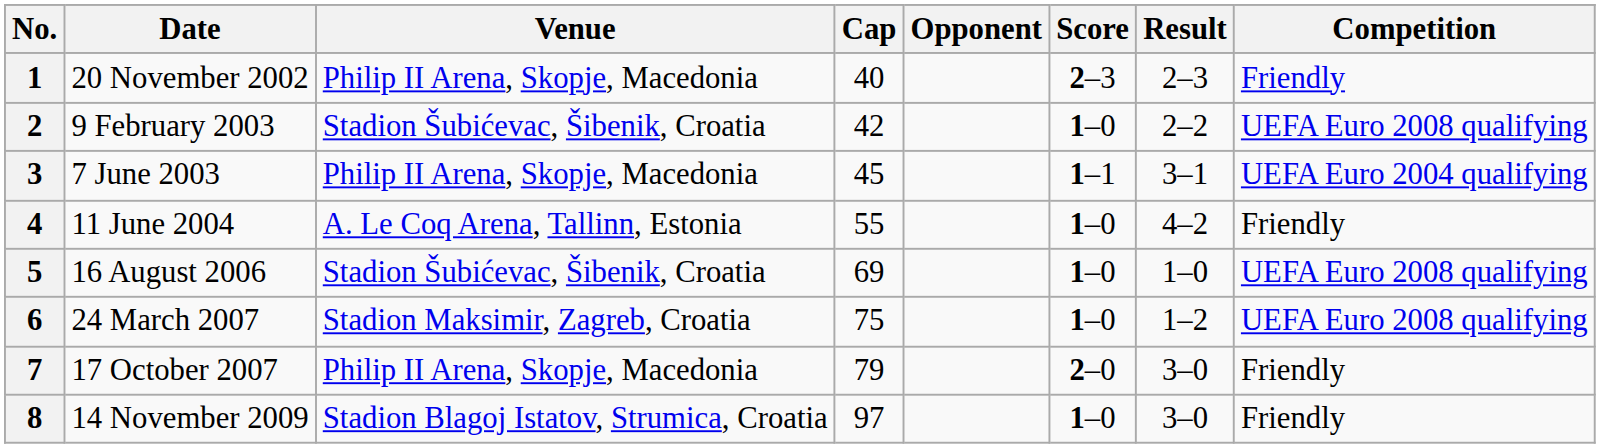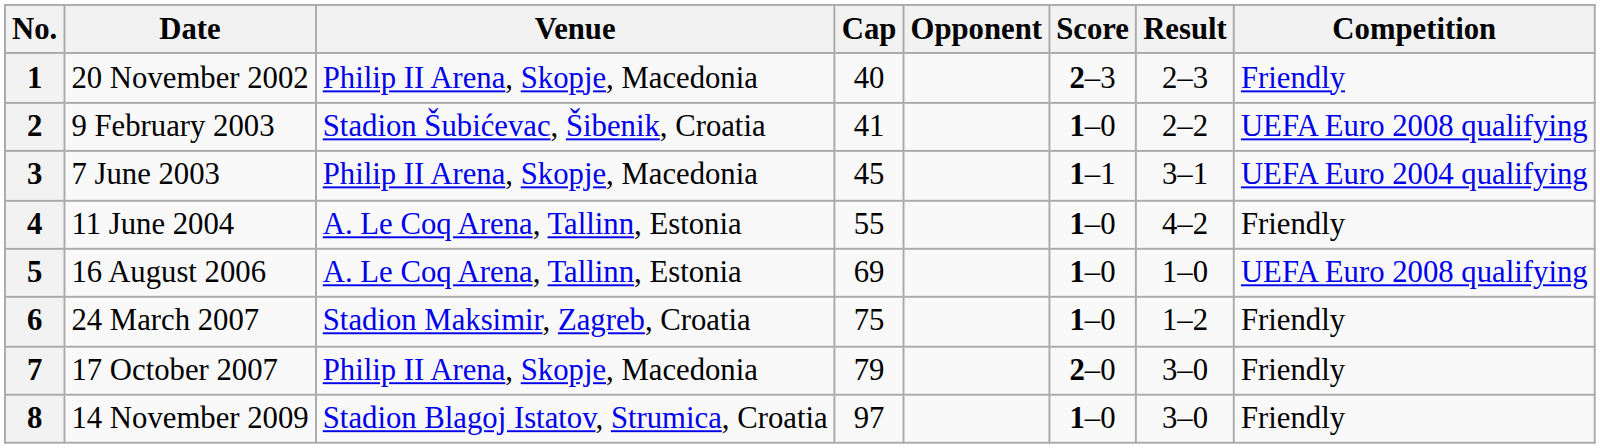 <table class="wikitable sortable plainrowheaders">
 <tr>
 <th scope=col>No.</th>
 <th scope=col data-sort-type=date>Date</th>
 <th scope=col>Venue</th>
 <th scope=col>Cap</th>
 <th scope=col>Opponent</th>
 <th scope=col>Score</th>
 <th scope=col>Result</th>
 <th scope=col>Competition</th>
 </tr>
 <tr>
 <th scope=row>1</th>
 <td>20 November 2002</td>
 <td><a href='#'>Philip II Arena</a>, <a href='#'>Skopje</a>, Macedonia</td>
 <td align=center>40</td>
 <td></td>
 <td align=center><strong>2</strong>–3</td>
 <td align=center>2–3</td>
 <td><a href='#'>Friendly</a></td>
 </tr>
 <tr>
 <th scope=row>2</th>
 <td>9 February 2003</td>
 <td><a href='#'>Stadion Šubićevac</a>, <a href='#'>Šibenik</a>, Croatia</td>
-<td align=center>42</td>
+<td align=center>41</td>
 <td></td>
 <td align=center><strong>1</strong>–0</td>
 <td align=center>2–2</td>
 <td><a href='#'>UEFA Euro 2008 qualifying</a></td>
 </tr>
 <tr>
 <th scope=row>3</th>
 <td>7 June 2003</td>
 <td><a href='#'>Philip II Arena</a>, <a href='#'>Skopje</a>, Macedonia</td>
 <td align=center>45</td>
 <td></td>
 <td align=center><strong>1</strong>–1</td>
 <td align=center>3–1</td>
 <td><a href='#'>UEFA Euro 2004 qualifying</a></td>
 </tr>
 <tr>
 <th scope=row>4</th>
 <td>11 June 2004</td>
 <td><a href='#'>A. Le Coq Arena</a>, <a href='#'>Tallinn</a>, Estonia</td>
 <td align=center>55</td>
 <td></td>
 <td align=center><strong>1</strong>–0</td>
 <td align=center>4–2</td>
 <td>Friendly</td>
 </tr>
 <tr>
 <th scope=row>5</th>
 <td>16 August 2006</td>
-<td><a href='#'>Stadion Šubićevac</a>, <a href='#'>Šibenik</a>, Croatia</td>
+<td><a href='#'>A. Le Coq Arena</a>, <a href='#'>Tallinn</a>, Estonia</td>
 <td align=center>69</td>
 <td></td>
 <td align=center><strong>1</strong>–0</td>
 <td align=center>1–0</td>
 <td><a href='#'>UEFA Euro 2008 qualifying</a></td>
 </tr>
 <tr>
 <th scope=row>6</th>
 <td>24 March 2007</td>
 <td><a href='#'>Stadion Maksimir</a>, <a href='#'>Zagreb</a>, Croatia</td>
 <td align=center>75</td>
 <td></td>
 <td align=center><strong>1</strong>–0</td>
 <td align=center>1–2</td>
-<td><a href='#'>UEFA Euro 2008 qualifying</a></td>
+<td>Friendly</td>
 </tr>
 <tr>
 <th scope=row>7</th>
 <td>17 October 2007</td>
 <td><a href='#'>Philip II Arena</a>, <a href='#'>Skopje</a>, Macedonia</td>
 <td align=center>79</td>
 <td></td>
 <td align=center><strong>2</strong>–0</td>
 <td align=center>3–0</td>
 <td>Friendly</td>
 </tr>
 <tr>
 <th scope=row>8</th>
 <td>14 November 2009</td>
 <td><a href='#'>Stadion Blagoj Istatov</a>, <a href='#'>Strumica</a>, Croatia</td>
 <td align=center>97</td>
 <td></td>
 <td align=center><strong>1</strong>–0</td>
 <td align=center>3–0</td>
 <td>Friendly</td>
 </tr>
 </table>
